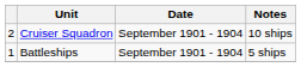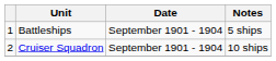 <table class=wikitable>
 <tr>
 <th></th>
 <th>Unit</th>
 <th>Date</th>
 <th>Notes</th>
 </tr>
 <tr>
+<td>1</td>
+<td>Battleships</td>
+<td>September 1901 - 1904</td>
+<td>5 ships</td>
+</tr>
+<tr>
 <td>2</td>
 <td><a href='#'>Cruiser Squadron</a></td>
 <td>September 1901 - 1904</td>
 <td>10 ships</td>
 </tr>
 <tr>
-<td>1</td>
-<td>Battleships</td>
-<td>September 1901 - 1904</td>
-<td>5 ships</td>
-</tr>
-<tr>
 </tr>
 </table>
